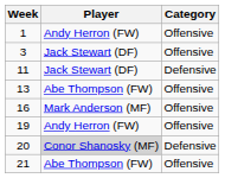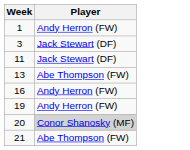 <table class=wikitable>
 <tr>
 <th>Week</th>
 <th>Player</th>
-<th>Category</th>
 </tr>
 <tr>
 <td style="text-align: center">1</td>
 <td> <a href='#'>Andy Herron</a> (FW)</td>
-<td>Offensive</td>
 </tr>
 <tr>
 <td style="text-align: center">3</td>
 <td> <a href='#'>Jack Stewart</a> (DF)</td>
-<td>Offensive</td>
 </tr>
 <tr>
 <td style="text-align: center">11</td>
 <td> <a href='#'>Jack Stewart</a> (DF)</td>
-<td>Defensive</td>
 </tr>
 <tr>
 <td style="text-align: center">13</td>
 <td> <a href='#'>Abe Thompson</a> (FW)</td>
-<td>Offensive</td>
 </tr>
 <tr>
 <td style="text-align: center">16</td>
-<td> <a href='#'>Mark Anderson</a> (MF)</td>
-<td>Offensive</td>
+<td> <a href='#'>Andy Herron</a> (FW)</td>
 </tr>
 <tr>
 <td style="text-align: center">19</td>
 <td> <a href='#'>Andy Herron</a> (FW)</td>
-<td>Offensive</td>
 </tr>
 <tr>
 <td style="text-align: center">20</td>
 <td style="background: lightgrey;"> <a href='#'>Conor Shanosky</a> (MF)</td>
-<td>Defensive</td>
 </tr>
 <tr>
 <td style="text-align: center">21</td>
 <td> <a href='#'>Abe Thompson</a> (FW)</td>
-<td>Offensive</td>
 </tr>
 </table>
